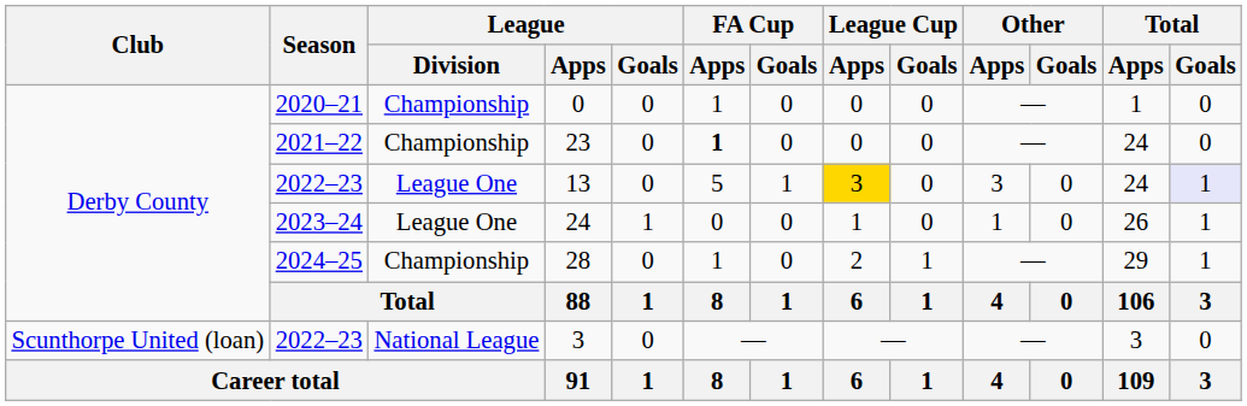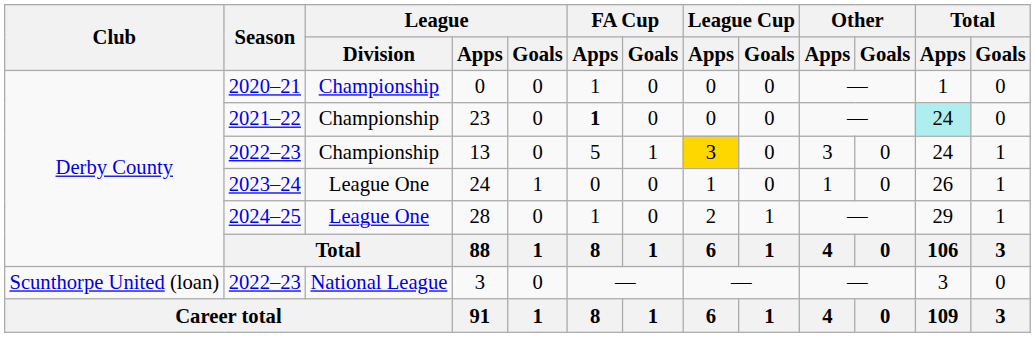 <table class="wikitable" style="text-align: center;">
 <tr>
 <th rowspan="2">Club</th>
 <th rowspan="2">Season</th>
 <th colspan="3">League</th>
 <th colspan="2">FA Cup</th>
 <th colspan="2">League Cup</th>
 <th colspan="2">Other</th>
 <th colspan="2">Total</th>
 </tr>
 <tr>
 <th>Division</th>
 <th>Apps</th>
 <th>Goals</th>
 <th>Apps</th>
 <th>Goals</th>
 <th>Apps</th>
 <th>Goals</th>
 <th>Apps</th>
 <th>Goals</th>
 <th>Apps</th>
 <th>Goals</th>
 </tr>
 <tr>
 <td rowspan="6"><a href='#'>Derby County</a></td>
 <td><a href='#'>2020–21</a></td>
 <td><a href='#'>Championship</a></td>
 <td>0</td>
 <td>0</td>
 <td>1</td>
 <td>0</td>
 <td>0</td>
 <td>0</td>
 <td colspan=2>—</td>
 <td>1</td>
 <td>0</td>
 </tr>
 <tr>
 <td><a href='#'>2021–22</a></td>
 <td>Championship</td>
 <td>23</td>
 <td>0</td>
 <td><strong>1</strong></td>
 <td>0</td>
 <td>0</td>
 <td>0</td>
 <td colspan=2>—</td>
-<td>24</td>
+<td style="background: paleturquoise;">24</td>
 <td>0</td>
 </tr>
 <tr>
 <td><a href='#'>2022–23</a></td>
-<td><a href='#'>League One</a></td>
+<td>Championship</td>
 <td>13</td>
 <td>0</td>
 <td>5</td>
 <td>1</td>
 <td style="background: gold;">3</td>
 <td>0</td>
 <td>3</td>
 <td>0</td>
 <td>24</td>
-<td style="background: lavender;">1</td>
+<td>1</td>
 </tr>
 <tr>
 <td><a href='#'>2023–24</a></td>
 <td>League One</td>
 <td>24</td>
 <td>1</td>
 <td>0</td>
 <td>0</td>
 <td>1</td>
 <td>0</td>
 <td>1</td>
 <td>0</td>
 <td>26</td>
 <td>1</td>
 </tr>
 <tr>
 <td><a href='#'>2024–25</a></td>
-<td>Championship</td>
+<td><a href='#'>League One</a></td>
 <td>28</td>
 <td>0</td>
 <td>1</td>
 <td>0</td>
 <td>2</td>
 <td>1</td>
 <td colspan=2>—</td>
 <td>29</td>
 <td>1</td>
 </tr>
 <tr>
 <th colspan="2">Total</th>
 <th>88</th>
 <th>1</th>
 <th>8</th>
 <th>1</th>
 <th>6</th>
 <th>1</th>
 <th>4</th>
 <th>0</th>
 <th>106</th>
 <th>3</th>
 </tr>
 <tr>
 <td><a href='#'>Scunthorpe United</a> (loan)</td>
 <td><a href='#'>2022–23</a></td>
 <td><a href='#'>National League</a></td>
 <td>3</td>
 <td>0</td>
 <td colspan="2">—</td>
 <td colspan="2">—</td>
 <td colspan="2">—</td>
 <td>3</td>
 <td>0</td>
 </tr>
 <tr>
 <th colspan="3">Career total</th>
 <th>91</th>
 <th>1</th>
 <th>8</th>
 <th>1</th>
 <th>6</th>
 <th>1</th>
 <th>4</th>
 <th>0</th>
 <th>109</th>
 <th>3</th>
 </tr>
 </table>
